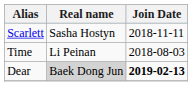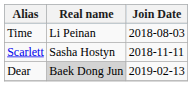 <table class="wikitable">
 <tr style="background:#87CEFA;">
 <th style="color:#1C1C1C;">Alias</th>
 <th style="color:#1C1C1C;">Real name</th>
 <th style="color:#1C1C1C;">Join Date</th>
 </tr>
 <tr>
+<td>Time</td>
+<td>Li Peinan</td>
+<td>2018-08-03</td>
+</tr>
+<tr>
 <td><a href='#'>Scarlett</a></td>
 <td>Sasha Hostyn</td>
 <td>2018-11-11</td>
 </tr>
 <tr>
-<td>Time</td>
-<td>Li Peinan</td>
-<td>2018-08-03</td>
-</tr>
-<tr>
 <td>Dear</td>
 <td style="background: lightgrey;">Baek Dong Jun</td>
-<td><strong>2019-02-13</strong></td>
+<td>2019-02-13</td>
 </tr>
 <tr>
 </tr>
 </table>
